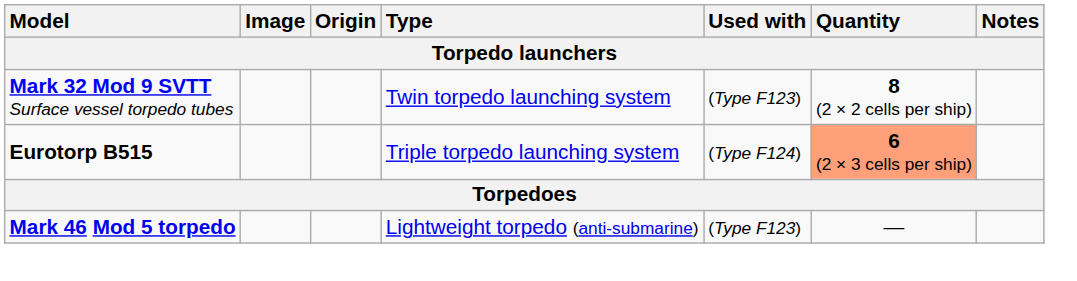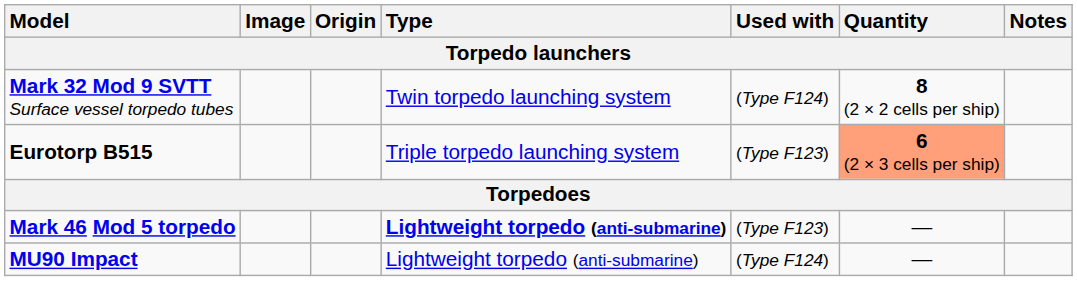 <table class="wikitable" style="font-size: 92%;">
 <tr>
 <th style="text-align: left">Model</th>
 <th style="text-align: left">Image</th>
 <th style="text-align: left">Origin</th>
 <th style="text-align: left">Type</th>
 <th style="text-align: left">Used with</th>
 <th style="text-align: left">Quantity</th>
 <th style="text-align: left">Notes</th>
 </tr>
 <tr>
 <th colspan="7">Torpedo launchers</th>
 </tr>
 <tr>
 <td><strong><a href='#'>Mark 32 Mod 9 SVTT</a></strong><br><small><em>Surface vessel torpedo tubes</em></small></td>
 <td style="text-align: center"></td>
 <td></td>
 <td><a href='#'>Twin torpedo launching system</a></td>
-<td> <small>(<em>Type F123</em>)</small></td>
+<td> <small>(<em>Type F124</em>)</small></td>
 <td style="text-align: center"><strong>8</strong><br><small>(2 × 2 cells per ship)</small></td>
 <td></td>
 </tr>
 <tr>
 <td><strong>Eurotorp B515</strong></td>
 <td style="text-align: center"></td>
 <td><br></td>
 <td><a href='#'>Triple torpedo launching system</a></td>
-<td> <small>(<em>Type F124</em>)</small></td>
+<td> <small>(<em>Type F123</em>)</small></td>
 <td style="background: lightsalmon; text-align: center"><strong>6</strong><br><small>(2 × 3 cells per ship)</small></td>
 <td></td>
 </tr>
 <tr>
 <th colspan="7">Torpedoes</th>
 </tr>
 <tr>
 <td><strong><a href='#'>Mark 46</a></strong> <strong><a href='#'>Mod 5 torpedo</a></strong></td>
 <td style="text-align: center"></td>
 <td></td>
-<td><a href='#'>Lightweight torpedo</a> <small>(<a href='#'>anti-submarine</a>)</small></td>
+<td><strong><a href='#'>Lightweight torpedo</a> <small>(<a href='#'>anti-submarine</a>)</small></strong></td>
 <td> <small>(<em>Type F123</em>)</small></td>
 <td style="text-align: center">—</td>
 <td></td>
 </tr>
+<tr>
+<td><strong><a href='#'>MU90 Impact</a></strong></td>
+<td style="text-align: center"></td>
+<td><br></td>
+<td><a href='#'>Lightweight torpedo</a> <small>(<a href='#'>anti-submarine</a>)</small></td>
+<td> <small>(<em>Type F124</em>)</small></td>
+<td style="text-align: center">—</td>
+<td></td>
+</tr>
 </table>
